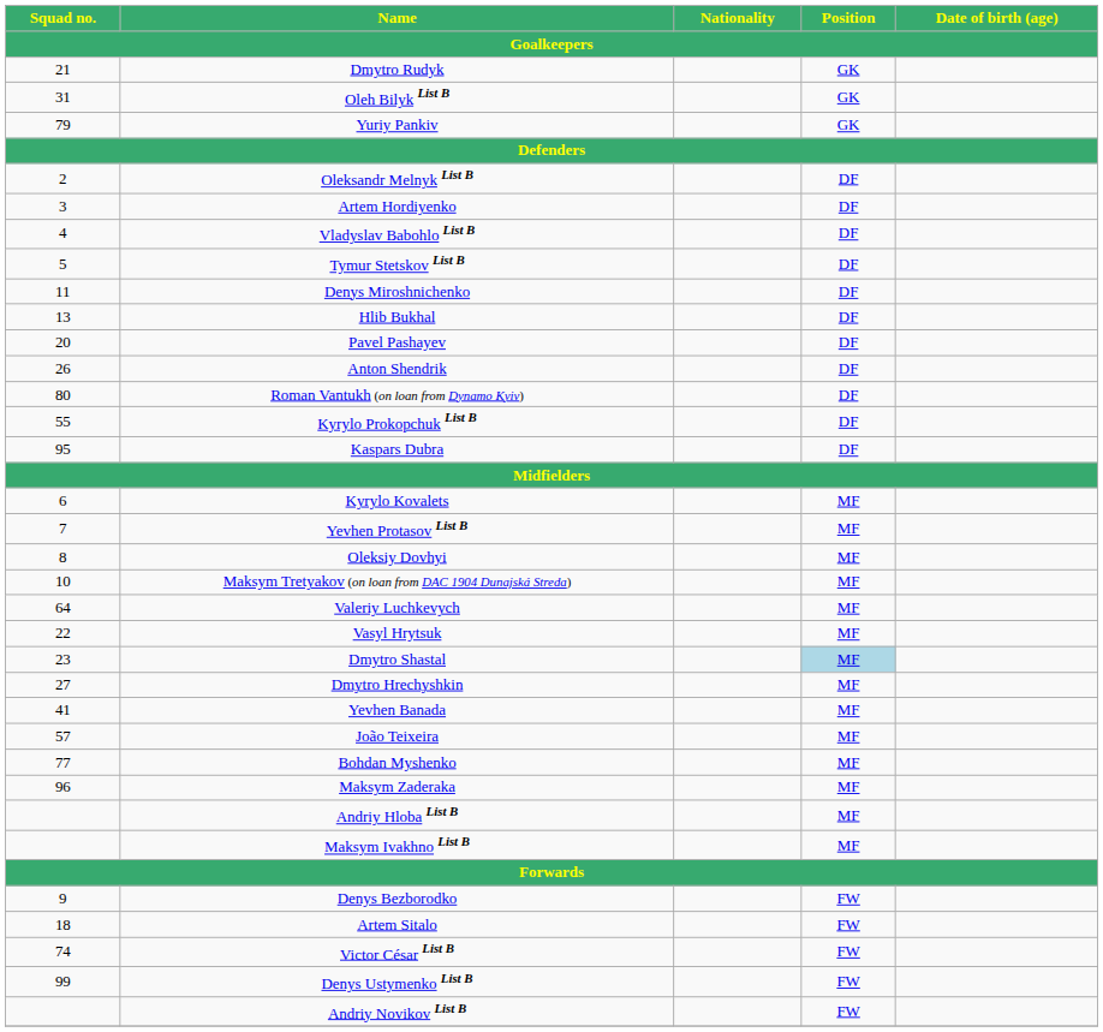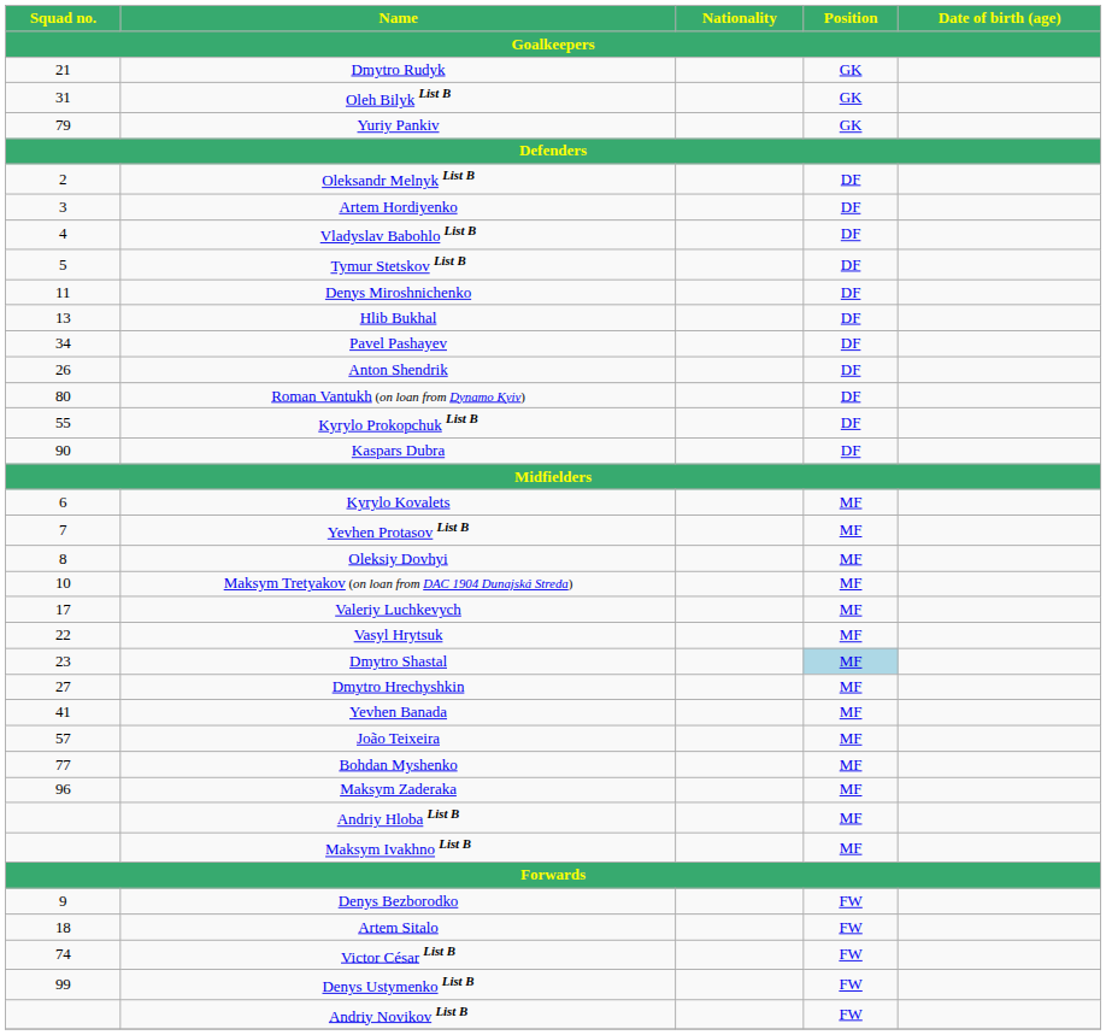 <table class="wikitable" style="text-align:center; font-size:90%; width:80%">
 <tr>
 <th style="background:#37AA6F; color:yellow; text-align:center">Squad no.</th>
 <th style="background:#37AA6F; color:yellow; text-align:center">Name</th>
 <th style="background:#37AA6F; color:yellow; text-align:center">Nationality</th>
 <th style="background:#37AA6F; color:yellow; text-align:center">Position</th>
 <th style="background:#37AA6F; color:yellow; text-align:center">Date of birth (age)</th>
 </tr>
 <tr>
 <th colspan="6" style="background:#37AA6F; color:yellow; text-align:center">Goalkeepers</th>
 </tr>
 <tr>
 <td>21</td>
 <td><a href='#'>Dmytro Rudyk</a></td>
 <td></td>
 <td><a href='#'>GK</a></td>
 <td></td>
 </tr>
 <tr>
 <td>31</td>
 <td><a href='#'>Oleh Bilyk</a> <sup><strong><em>List B</em></strong></sup></td>
 <td></td>
 <td><a href='#'>GK</a></td>
 <td></td>
 </tr>
 <tr>
 <td>79</td>
 <td><a href='#'>Yuriy Pankiv</a></td>
 <td></td>
 <td><a href='#'>GK</a></td>
 <td></td>
 </tr>
 <tr>
 <th colspan="6" style="background:#37AA6F; color:yellow; text-align:center">Defenders</th>
 </tr>
 <tr>
 <td>2</td>
 <td><a href='#'>Oleksandr Melnyk</a> <sup><strong><em>List B</em></strong></sup></td>
 <td></td>
 <td><a href='#'>DF</a></td>
 <td></td>
 </tr>
 <tr>
 <td>3</td>
 <td><a href='#'>Artem Hordiyenko</a></td>
 <td></td>
 <td><a href='#'>DF</a></td>
 <td></td>
 </tr>
 <tr>
 <td>4</td>
 <td><a href='#'>Vladyslav Babohlo</a> <sup><strong><em>List B</em></strong></sup></td>
 <td></td>
 <td><a href='#'>DF</a></td>
 <td></td>
 </tr>
 <tr>
 <td>5</td>
 <td><a href='#'>Tymur Stetskov</a> <sup><strong><em>List B</em></strong></sup></td>
 <td></td>
 <td><a href='#'>DF</a></td>
 <td></td>
 </tr>
 <tr>
 <td>11</td>
 <td><a href='#'>Denys Miroshnichenko</a></td>
 <td></td>
 <td><a href='#'>DF</a></td>
 <td></td>
 </tr>
 <tr>
 <td>13</td>
 <td><a href='#'>Hlib Bukhal</a></td>
 <td></td>
 <td><a href='#'>DF</a></td>
 <td></td>
 </tr>
 <tr>
-<td>20</td>
+<td>34</td>
 <td><a href='#'>Pavel Pashayev</a></td>
 <td></td>
 <td><a href='#'>DF</a></td>
 <td></td>
 </tr>
 <tr>
 <td>26</td>
 <td><a href='#'>Anton Shendrik</a></td>
 <td></td>
 <td><a href='#'>DF</a></td>
 <td></td>
 </tr>
 <tr>
 <td>80</td>
 <td><a href='#'>Roman Vantukh</a><small> (<em>on loan from <a href='#'>Dynamo Kyiv</a></em>)</small></td>
 <td></td>
 <td><a href='#'>DF</a></td>
 <td></td>
 </tr>
 <tr>
 <td>55</td>
 <td><a href='#'>Kyrylo Prokopchuk</a> <sup><strong><em>List B</em></strong></sup></td>
 <td></td>
 <td><a href='#'>DF</a></td>
 <td></td>
 </tr>
 <tr>
-<td>95</td>
+<td>90</td>
 <td><a href='#'>Kaspars Dubra</a></td>
 <td></td>
 <td><a href='#'>DF</a></td>
 <td></td>
 </tr>
 <tr>
 <th colspan="6" style="background:#37AA6F; color:yellow; text-align:center">Midfielders</th>
 </tr>
 <tr>
 <td>6</td>
 <td><a href='#'>Kyrylo Kovalets</a></td>
 <td></td>
 <td><a href='#'>MF</a></td>
 <td></td>
 </tr>
 <tr>
 <td>7</td>
 <td><a href='#'>Yevhen Protasov</a> <sup><strong><em>List B</em></strong></sup></td>
 <td></td>
 <td><a href='#'>MF</a></td>
 <td></td>
 </tr>
 <tr>
 <td>8</td>
 <td><a href='#'>Oleksiy Dovhyi</a></td>
 <td></td>
 <td><a href='#'>MF</a></td>
 <td></td>
 </tr>
 <tr>
 <td>10</td>
 <td><a href='#'>Maksym Tretyakov</a><small> (<em>on loan from <a href='#'>DAC 1904 Dunajská Streda</a></em>)</small></td>
 <td></td>
 <td><a href='#'>MF</a></td>
 <td></td>
 </tr>
 <tr>
-<td>64</td>
+<td>17</td>
 <td><a href='#'>Valeriy Luchkevych</a></td>
 <td></td>
 <td><a href='#'>MF</a></td>
 <td></td>
 </tr>
 <tr>
 <td>22</td>
 <td><a href='#'>Vasyl Hrytsuk</a></td>
 <td></td>
 <td><a href='#'>MF</a></td>
 <td></td>
 </tr>
 <tr>
 <td>23</td>
 <td><a href='#'>Dmytro Shastal</a></td>
 <td></td>
 <td style="background: lightblue;"><a href='#'>MF</a></td>
 <td></td>
 </tr>
 <tr>
 <td>27</td>
 <td><a href='#'>Dmytro Hrechyshkin</a></td>
 <td></td>
 <td><a href='#'>MF</a></td>
 <td></td>
 </tr>
 <tr>
 <td>41</td>
 <td><a href='#'>Yevhen Banada</a></td>
 <td></td>
 <td><a href='#'>MF</a></td>
 <td></td>
 </tr>
 <tr>
 <td>57</td>
 <td><a href='#'>João Teixeira</a></td>
 <td></td>
 <td><a href='#'>MF</a></td>
 <td></td>
 </tr>
 <tr>
 <td>77</td>
 <td><a href='#'>Bohdan Myshenko</a></td>
 <td></td>
 <td><a href='#'>MF</a></td>
 <td></td>
 </tr>
 <tr>
 <td>96</td>
 <td><a href='#'>Maksym Zaderaka</a></td>
 <td></td>
 <td><a href='#'>MF</a></td>
 <td></td>
 </tr>
 <tr>
 <td></td>
 <td><a href='#'>Andriy Hloba</a> <sup><strong><em>List B</em></strong></sup></td>
 <td></td>
 <td><a href='#'>MF</a></td>
 <td></td>
 </tr>
 <tr>
 <td></td>
 <td><a href='#'>Maksym Ivakhno</a> <sup><strong><em>List B</em></strong></sup></td>
 <td></td>
 <td><a href='#'>MF</a></td>
 <td></td>
 </tr>
 <tr>
 <th colspan="7" style="background:#37AA6F; color:yellow; text-align:center">Forwards</th>
 </tr>
 <tr>
 <td>9</td>
 <td><a href='#'>Denys Bezborodko</a></td>
 <td></td>
 <td><a href='#'>FW</a></td>
 <td></td>
 </tr>
 <tr>
 <td>18</td>
 <td><a href='#'>Artem Sitalo</a></td>
 <td></td>
 <td><a href='#'>FW</a></td>
 <td></td>
 </tr>
 <tr>
 <td>74</td>
 <td><a href='#'>Victor César</a> <sup><strong><em>List B</em></strong></sup></td>
 <td></td>
 <td><a href='#'>FW</a></td>
 <td></td>
 </tr>
 <tr>
 <td>99</td>
 <td><a href='#'>Denys Ustymenko</a> <sup><strong><em>List B</em></strong></sup></td>
 <td></td>
 <td><a href='#'>FW</a></td>
 <td></td>
 </tr>
 <tr>
 <td></td>
 <td><a href='#'>Andriy Novikov</a> <sup><strong><em>List B</em></strong></sup></td>
 <td></td>
 <td><a href='#'>FW</a></td>
 <td></td>
 </tr>
 <tr>
 </tr>
 </table>
